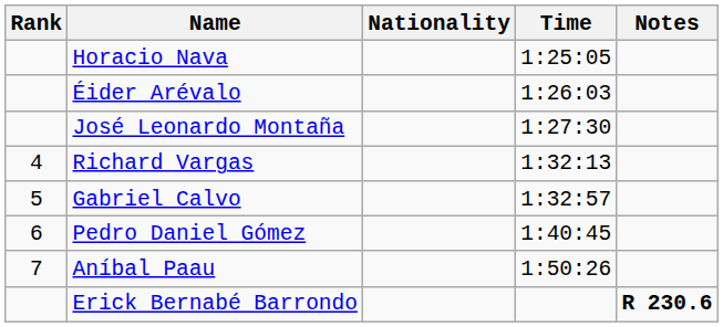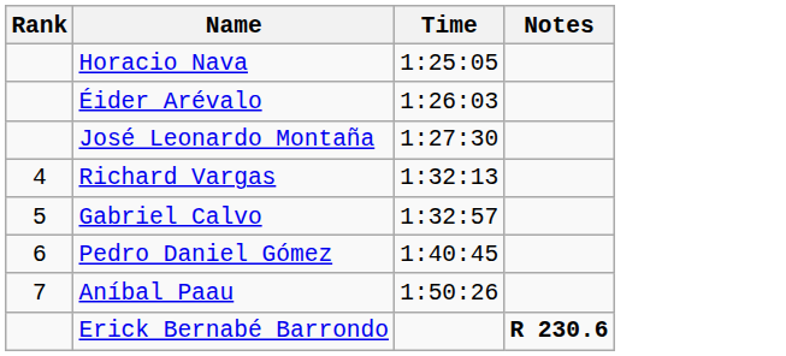 <table class="wikitable sortable" style="text-align:center">
 <tr>
 <th>Rank</th>
 <th>Name</th>
-<th>Nationality</th>
 <th>Time</th>
 <th>Notes</th>
 </tr>
 <tr>
 <td></td>
 <td align=left><a href='#'>Horacio Nava</a></td>
-<td align=left></td>
 <td>1:25:05</td>
 <td></td>
 </tr>
 <tr>
 <td></td>
 <td align=left><a href='#'>Éider Arévalo</a></td>
-<td align=left></td>
 <td>1:26:03</td>
 <td></td>
 </tr>
 <tr>
 <td></td>
 <td align=left><a href='#'>José Leonardo Montaña</a></td>
-<td align=left></td>
 <td>1:27:30</td>
 <td></td>
 </tr>
 <tr>
 <td>4</td>
 <td align=left><a href='#'>Richard Vargas</a></td>
-<td align=left></td>
 <td>1:32:13</td>
 <td></td>
 </tr>
 <tr>
 <td>5</td>
 <td align=left><a href='#'>Gabriel Calvo</a></td>
-<td align=left></td>
 <td>1:32:57</td>
 <td></td>
 </tr>
 <tr>
 <td>6</td>
 <td align=left><a href='#'>Pedro Daniel Gómez</a></td>
-<td align=left></td>
 <td>1:40:45</td>
 <td></td>
 </tr>
 <tr>
 <td>7</td>
 <td align=left><a href='#'>Aníbal Paau</a></td>
-<td align=left></td>
 <td>1:50:26</td>
 <td></td>
 </tr>
 <tr>
 <td></td>
 <td align=left><a href='#'>Erick Bernabé Barrondo</a></td>
-<td align=left></td>
 <td></td>
 <td><strong>R 230.6</strong></td>
 </tr>
 </table>
